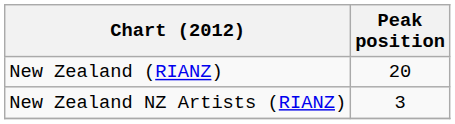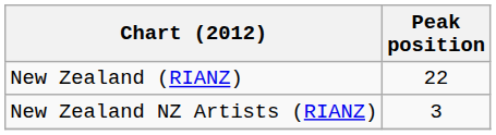 <table class="wikitable sortable">
 <tr>
 <th align="left">Chart (2012)</th>
 <th align="left">Peak<br>position</th>
 </tr>
 <tr>
 <td align="left">New Zealand (<a href='#'>RIANZ</a>)</td>
-<td align="center">20</td>
+<td align="center">22</td>
 </tr>
 <tr>
 <td align="left">New Zealand NZ Artists (<a href='#'>RIANZ</a>)</td>
 <td align="center">3</td>
 </tr>
 <tr>
 </tr>
 </table>
